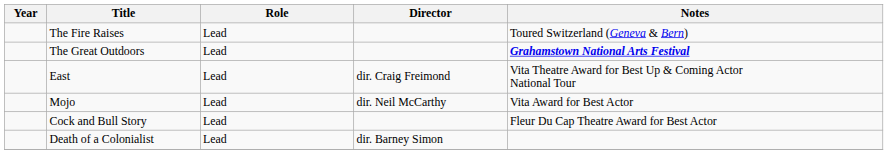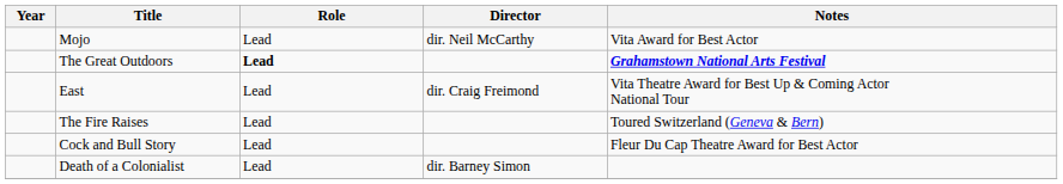 <table class="wikitable sortable">
 <tr>
 <th style="width:50px;">Year</th>
 <th style="width:200px;">Title</th>
 <th style="width:200px;">Role</th>
 <th class="unsortable" style="width:200px;">Director</th>
 <th class="unsortable" style="width:500px;">Notes</th>
 </tr>
 <tr>
 <td></td>
-<td>The Fire Raises</td>
+<td>Mojo</td>
 <td>Lead</td>
-<td></td>
-<td>Toured Switzerland (<em><a href='#'>Geneva</a></em> & <em><a href='#'>Bern</a></em>)</td>
+<td>dir. Neil McCarthy</td>
+<td>Vita Award for Best Actor</td>
 </tr>
 <tr>
 <td></td>
 <td>The Great Outdoors</td>
-<td>Lead</td>
+<td><strong>Lead</strong></td>
 <td></td>
 <td><strong><em><a href='#'>Grahamstown National Arts Festival</a></em></strong></td>
 </tr>
 <tr>
 <td></td>
 <td>East</td>
 <td>Lead</td>
 <td>dir. Craig Freimond</td>
 <td>Vita Theatre Award for Best Up & Coming Actor <br> National Tour <br></td>
 </tr>
 <tr>
 <td></td>
-<td>Mojo</td>
+<td>The Fire Raises</td>
 <td>Lead</td>
-<td>dir. Neil McCarthy</td>
-<td>Vita Award for Best Actor</td>
+<td></td>
+<td>Toured Switzerland (<em><a href='#'>Geneva</a></em> & <em><a href='#'>Bern</a></em>)</td>
 </tr>
 <tr>
 <td></td>
 <td>Cock and Bull Story</td>
 <td>Lead</td>
 <td></td>
 <td>Fleur Du Cap Theatre Award for Best Actor</td>
 </tr>
 <tr>
 <td></td>
 <td>Death of a Colonialist</td>
 <td>Lead</td>
 <td>dir. Barney Simon</td>
 <td></td>
 </tr>
 <tr>
 </tr>
 </table>
